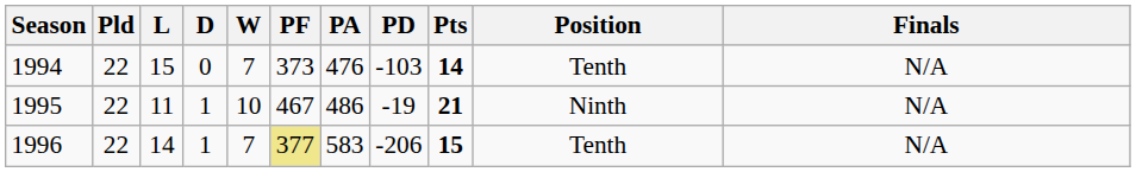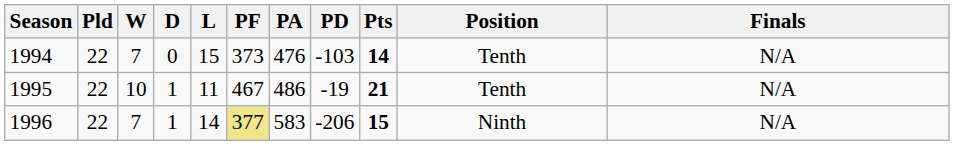 <table class="wikitable" style="text-align:center;">
 <tr>
 <th width=30>Season</th>
 <th width=20 abbr="Played">Pld</th>
+<th width=20 abbr="Won">W</th>
+<th width=20 abbr="Drawn">D</th>
 <th width=20 abbr="Lost">L</th>
-<th width=20 abbr="Drawn">D</th>
-<th width=20 abbr="Won">W</th>
 <th width=20 abbr="Points for">PF</th>
 <th width=20 abbr="Points against">PA</th>
 <th width=20 abbr="Points difference">PD</th>
 <th width=20 abbr="Points">Pts</th>
 <th width=150>Position</th>
 <th width=250>Finals</th>
 </tr>
 <tr>
 <td style="text-align:left;">1994</td>
 <td>22</td>
+<td>7</td>
+<td>0</td>
 <td>15</td>
-<td>0</td>
-<td>7</td>
 <td>373</td>
 <td>476</td>
 <td>-103</td>
 <td><strong>14</strong></td>
 <td>Tenth</td>
 <td>N/A</td>
 </tr>
 <tr>
 <td style="text-align:left;">1995</td>
 <td>22</td>
+<td>10</td>
+<td>1</td>
 <td>11</td>
-<td>1</td>
-<td>10</td>
 <td>467</td>
 <td>486</td>
 <td>-19</td>
 <td><strong>21</strong></td>
-<td>Ninth</td>
+<td>Tenth</td>
 <td>N/A</td>
 </tr>
 <tr>
 <td style="text-align:left;">1996</td>
 <td>22</td>
+<td>7</td>
+<td>1</td>
 <td>14</td>
-<td>1</td>
-<td>7</td>
 <td style="background: khaki;">377</td>
 <td>583</td>
 <td>-206</td>
 <td><strong>15</strong></td>
-<td>Tenth</td>
+<td>Ninth</td>
 <td>N/A</td>
 </tr>
 </table>
